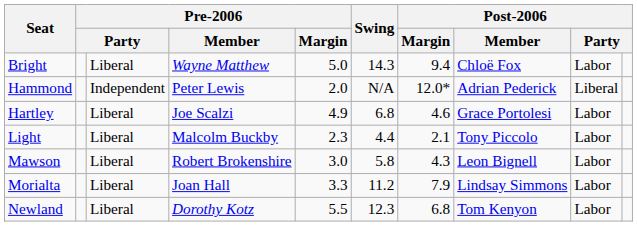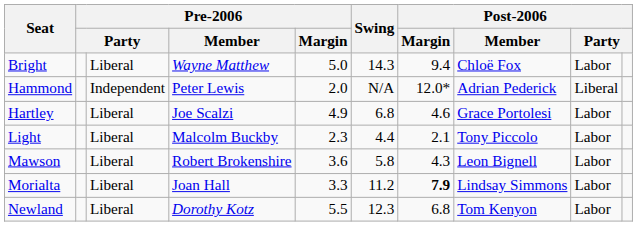 <table class="wikitable">
 <tr>
 <th rowspan="2">Seat</th>
 <th colspan="4">Pre-2006</th>
 <th rowspan="2">Swing</th>
 <th colspan="4">Post-2006</th>
 </tr>
 <tr>
 <th colspan="2">Party</th>
 <th>Member</th>
 <th>Margin</th>
 <th>Margin</th>
 <th>Member</th>
 <th colspan="2">Party</th>
 </tr>
 <tr>
 <td><a href='#'>Bright</a></td>
 <td> </td>
 <td>Liberal</td>
 <td><em><a href='#'>Wayne Matthew</a></em></td>
 <td style="text-align:right;">5.0</td>
 <td style="text-align:right;">14.3</td>
 <td style="text-align:right;">9.4</td>
 <td><a href='#'>Chloë Fox</a></td>
 <td>Labor</td>
 <td> </td>
 </tr>
 <tr>
 <td><a href='#'>Hammond</a></td>
 <td> </td>
 <td>Independent</td>
 <td><a href='#'>Peter Lewis</a></td>
 <td style="text-align:right;">2.0</td>
 <td style="text-align:right;">N/A</td>
 <td style="text-align:right;">12.0*</td>
 <td><a href='#'>Adrian Pederick</a></td>
 <td>Liberal</td>
 <td> </td>
 </tr>
 <tr>
 <td><a href='#'>Hartley</a></td>
 <td> </td>
 <td>Liberal</td>
 <td><a href='#'>Joe Scalzi</a></td>
 <td style="text-align:right;">4.9</td>
 <td style="text-align:right;">6.8</td>
 <td style="text-align:right;">4.6</td>
 <td><a href='#'>Grace Portolesi</a></td>
 <td>Labor</td>
 <td> </td>
 </tr>
 <tr>
 <td><a href='#'>Light</a></td>
 <td> </td>
 <td>Liberal</td>
 <td><a href='#'>Malcolm Buckby</a></td>
 <td style="text-align:right;">2.3</td>
 <td style="text-align:right;">4.4</td>
 <td style="text-align:right;">2.1</td>
 <td><a href='#'>Tony Piccolo</a></td>
 <td>Labor</td>
 <td> </td>
 </tr>
 <tr>
 <td><a href='#'>Mawson</a></td>
 <td> </td>
 <td>Liberal</td>
 <td><a href='#'>Robert Brokenshire</a></td>
-<td style="text-align:right;">3.0</td>
+<td style="text-align:right;">3.6</td>
 <td style="text-align:right;">5.8</td>
 <td style="text-align:right;">4.3</td>
 <td><a href='#'>Leon Bignell</a></td>
 <td>Labor</td>
 <td> </td>
 </tr>
 <tr>
 <td><a href='#'>Morialta</a></td>
 <td> </td>
 <td>Liberal</td>
 <td><a href='#'>Joan Hall</a></td>
 <td style="text-align:right;">3.3</td>
 <td style="text-align:right;">11.2</td>
-<td style="text-align:right;">7.9</td>
+<td style="text-align:right;"><strong>7.9</strong></td>
 <td><a href='#'>Lindsay Simmons</a></td>
 <td>Labor</td>
 <td> </td>
 </tr>
 <tr>
 <td><a href='#'>Newland</a></td>
 <td> </td>
 <td>Liberal</td>
 <td><em><a href='#'>Dorothy Kotz</a></em></td>
 <td style="text-align:right;">5.5</td>
 <td style="text-align:right;">12.3</td>
 <td style="text-align:right;">6.8</td>
 <td><a href='#'>Tom Kenyon</a></td>
 <td>Labor</td>
 <td> </td>
 </tr>
 </table>
